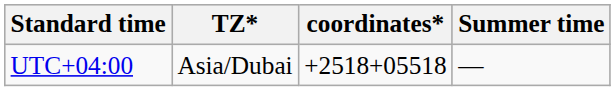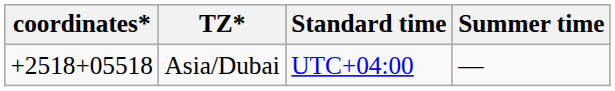 <table class="wikitable sortable">
 <tr>
+<th>coordinates*</th>
+<th>TZ*</th>
 <th>Standard time</th>
-<th>TZ*</th>
-<th>coordinates*</th>
 <th>Summer time</th>
 </tr>
 <tr>
+<td>+2518+05518</td>
+<td>Asia/Dubai</td>
 <td><a href='#'>UTC+04:00</a></td>
-<td>Asia/Dubai</td>
-<td>+2518+05518</td>
 <td>—</td>
 </tr>
 </table>
